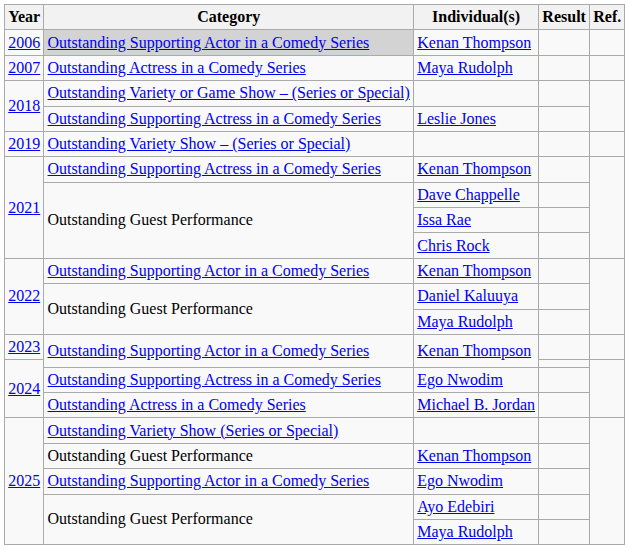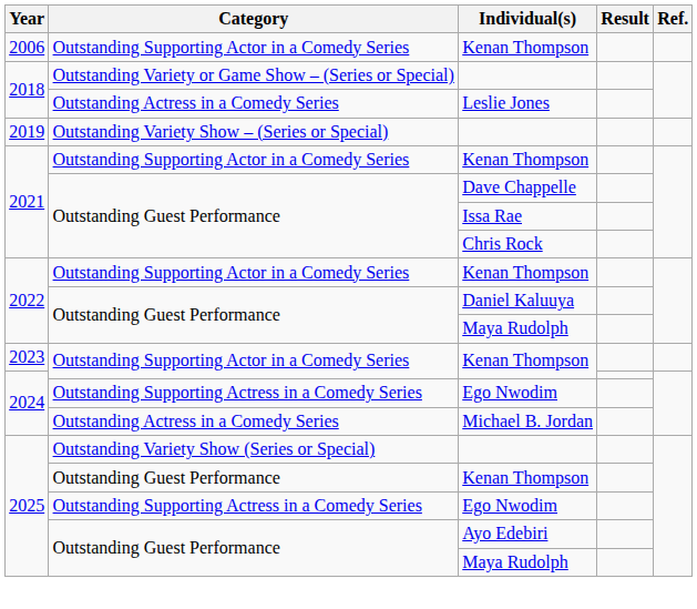 <table class="wikitable">
 <tr>
 <th>Year</th>
 <th>Category</th>
 <th>Individual(s)</th>
 <th>Result</th>
 <th>Ref.</th>
 </tr>
 <tr>
 <td><a href='#'>2006</a></td>
-<td style="background: lightgrey;"><a href='#'>Outstanding Supporting Actor in a Comedy Series</a></td>
+<td><a href='#'>Outstanding Supporting Actor in a Comedy Series</a></td>
 <td><a href='#'>Kenan Thompson</a></td>
-<td></td>
-<td align="center"></td>
-</tr>
-<tr>
-<td><a href='#'>2007</a></td>
-<td><a href='#'>Outstanding Actress in a Comedy Series</a></td>
-<td><a href='#'>Maya Rudolph</a></td>
 <td></td>
 <td align="center"></td>
 </tr>
 <tr>
 <td rowspan="2"><a href='#'>2018</a></td>
 <td><a href='#'>Outstanding Variety or Game Show – (Series or Special)</a></td>
 <td></td>
 <td></td>
 <td rowspan="2" align="center"></td>
 </tr>
 <tr>
-<td><a href='#'>Outstanding Supporting Actress in a Comedy Series</a></td>
+<td><a href='#'>Outstanding Actress in a Comedy Series</a></td>
 <td><a href='#'>Leslie Jones</a></td>
 <td></td>
 </tr>
 <tr>
 <td><a href='#'>2019</a></td>
 <td><a href='#'>Outstanding Variety Show – (Series or Special)</a></td>
 <td></td>
 <td></td>
 <td align="center"></td>
 </tr>
 <tr>
 <td rowspan="4"><a href='#'>2021</a></td>
-<td><a href='#'>Outstanding Supporting Actress in a Comedy Series</a></td>
+<td><a href='#'>Outstanding Supporting Actor in a Comedy Series</a></td>
 <td><a href='#'>Kenan Thompson</a></td>
 <td></td>
 <td rowspan="4" align="center"></td>
 </tr>
 <tr>
 <td rowspan="3">Outstanding Guest Performance</td>
 <td><a href='#'>Dave Chappelle</a></td>
 <td></td>
 </tr>
 <tr>
 <td><a href='#'>Issa Rae</a></td>
 <td></td>
 </tr>
 <tr>
 <td><a href='#'>Chris Rock</a></td>
 <td></td>
 </tr>
 <tr>
 <td rowspan="3"><a href='#'>2022</a></td>
 <td><a href='#'>Outstanding Supporting Actor in a Comedy Series</a></td>
 <td><a href='#'>Kenan Thompson</a></td>
 <td></td>
 <td rowspan="3" align="center"></td>
 </tr>
 <tr>
 <td rowspan="2">Outstanding Guest Performance</td>
 <td><a href='#'>Daniel Kaluuya</a></td>
 <td></td>
 </tr>
 <tr>
 <td><a href='#'>Maya Rudolph</a></td>
 <td></td>
 </tr>
 <tr>
 <td><a href='#'>2023</a></td>
 <td rowspan="2"><a href='#'>Outstanding Supporting Actor in a Comedy Series</a></td>
 <td rowspan="2"><a href='#'>Kenan Thompson</a></td>
 <td></td>
 <td align="center"></td>
 </tr>
 <tr>
 <td rowspan="3"><a href='#'>2024</a></td>
 <td></td>
 <td rowspan="3" align="center"></td>
 </tr>
 <tr>
 <td><a href='#'>Outstanding Supporting Actress in a Comedy Series</a></td>
 <td><a href='#'>Ego Nwodim</a></td>
 <td></td>
 </tr>
 <tr>
 <td><a href='#'>Outstanding Actress in a Comedy Series</a></td>
 <td><a href='#'>Michael B. Jordan</a></td>
 <td></td>
 </tr>
 <tr>
 <td rowspan="5"><a href='#'>2025</a></td>
 <td><a href='#'>Outstanding Variety Show (Series or Special)</a></td>
 <td></td>
 <td></td>
 <td rowspan="5" align="center"></td>
 </tr>
 <tr>
 <td>Outstanding Guest Performance</td>
 <td><a href='#'>Kenan Thompson</a></td>
 <td></td>
 </tr>
 <tr>
-<td><a href='#'>Outstanding Supporting Actor in a Comedy Series</a></td>
+<td><a href='#'>Outstanding Supporting Actress in a Comedy Series</a></td>
 <td><a href='#'>Ego Nwodim</a></td>
 <td></td>
 </tr>
 <tr>
 <td rowspan="2">Outstanding Guest Performance</td>
 <td><a href='#'>Ayo Edebiri</a></td>
 <td></td>
 </tr>
 <tr>
 <td><a href='#'>Maya Rudolph</a></td>
 <td></td>
 </tr>
 </table>
